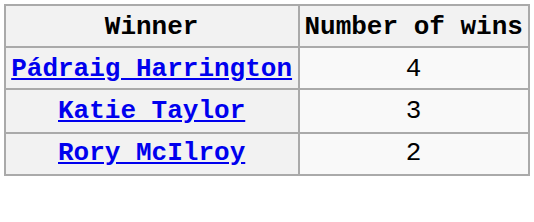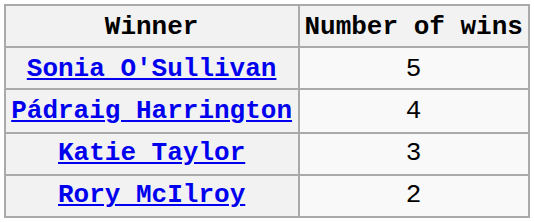 <table class="wikitable plainrowheaders sortable">
 <tr>
 <th scope=col>Winner</th>
 <th scope=col>Number of wins</th>
+</tr>
+<tr>
+<th scope=row><a href='#'>Sonia O'Sullivan</a></th>
+<td align=center>5</td>
 </tr>
 <tr>
 <th scope=row><a href='#'>Pádraig Harrington</a></th>
 <td align=center>4</td>
 </tr>
 <tr>
 <th scope=row><a href='#'>Katie Taylor</a></th>
 <td align=center>3</td>
 </tr>
 <tr>
 <th scope=row><a href='#'>Rory McIlroy</a></th>
 <td align=center>2</td>
 </tr>
 </table>
